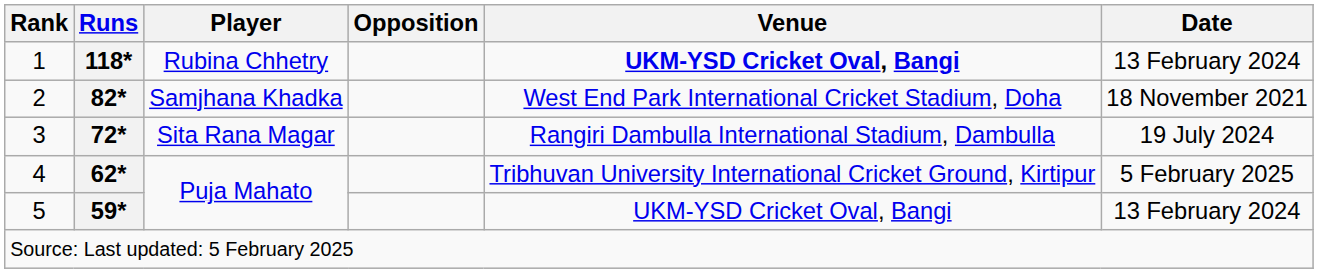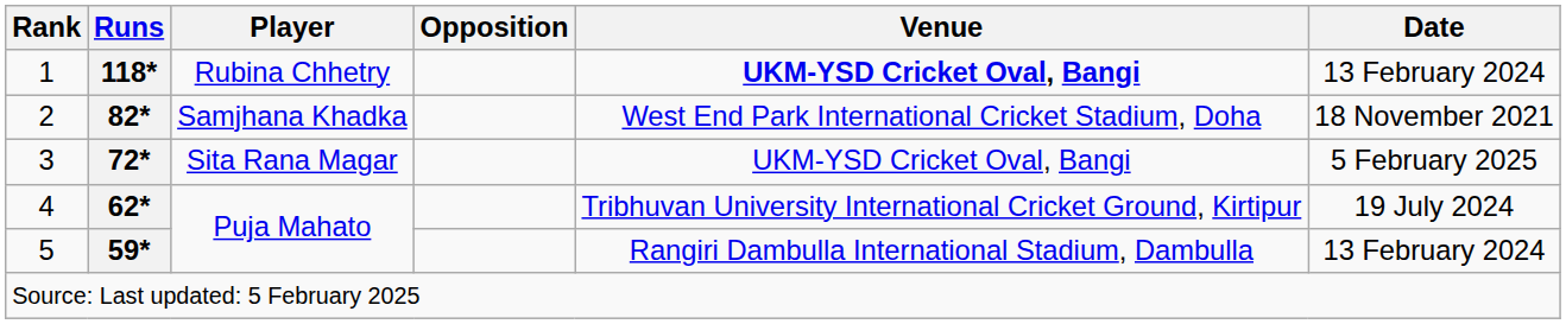 <table class="wikitable" style="text-align: center;">
 <tr>
 <th>Rank</th>
 <th><a href='#'>Runs</a></th>
 <th>Player</th>
 <th>Opposition</th>
 <th>Venue</th>
 <th>Date</th>
 </tr>
 <tr>
 <td>1</td>
 <th>118*</th>
 <td><a href='#'>Rubina Chhetry</a></td>
 <td></td>
 <td><strong><a href='#'>UKM-YSD Cricket Oval</a>, <a href='#'>Bangi</a></strong></td>
 <td>13 February 2024</td>
 </tr>
 <tr>
 <td>2</td>
 <th>82*</th>
 <td><a href='#'>Samjhana Khadka</a></td>
 <td></td>
 <td><a href='#'>West End Park International Cricket Stadium</a>, <a href='#'>Doha</a></td>
 <td>18 November 2021</td>
 </tr>
 <tr>
 <td>3</td>
 <th>72*</th>
 <td><a href='#'>Sita Rana Magar</a></td>
 <td></td>
-<td><a href='#'>Rangiri Dambulla International Stadium</a>, <a href='#'>Dambulla</a></td>
-<td>19 July 2024</td>
+<td><a href='#'>UKM-YSD Cricket Oval</a>, <a href='#'>Bangi</a></td>
+<td>5 February 2025</td>
 </tr>
 <tr>
 <td>4</td>
 <th>62*</th>
 <td rowspan="2"><a href='#'>Puja Mahato</a></td>
 <td></td>
 <td><a href='#'>Tribhuvan University International Cricket Ground</a>, <a href='#'>Kirtipur</a></td>
-<td>5 February 2025</td>
+<td>19 July 2024</td>
 </tr>
 <tr>
 <td>5</td>
 <th>59*</th>
 <td></td>
-<td><a href='#'>UKM-YSD Cricket Oval</a>, <a href='#'>Bangi</a></td>
+<td><a href='#'>Rangiri Dambulla International Stadium</a>, <a href='#'>Dambulla</a></td>
 <td>13 February 2024</td>
 </tr>
 <tr>
 <td colspan="6" style="text-align:left;"><small>Source:  Last updated: 5 February 2025</small></td>
 </tr>
 </table>
